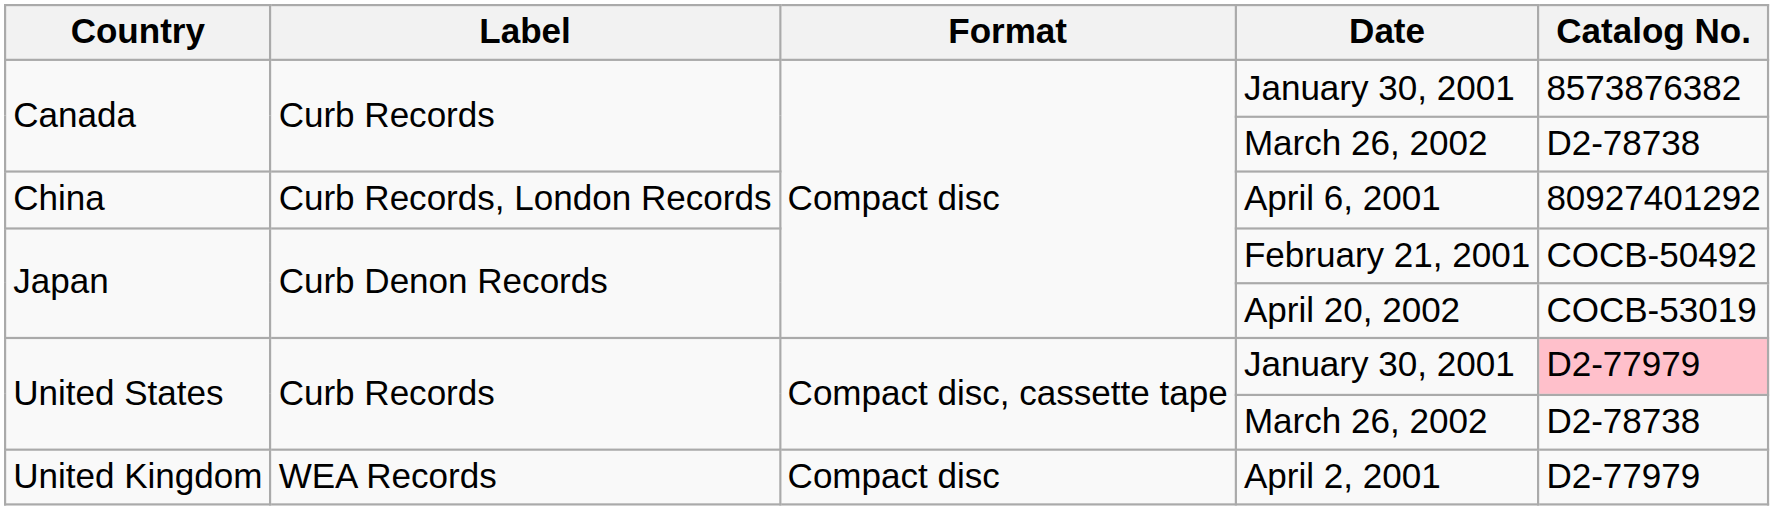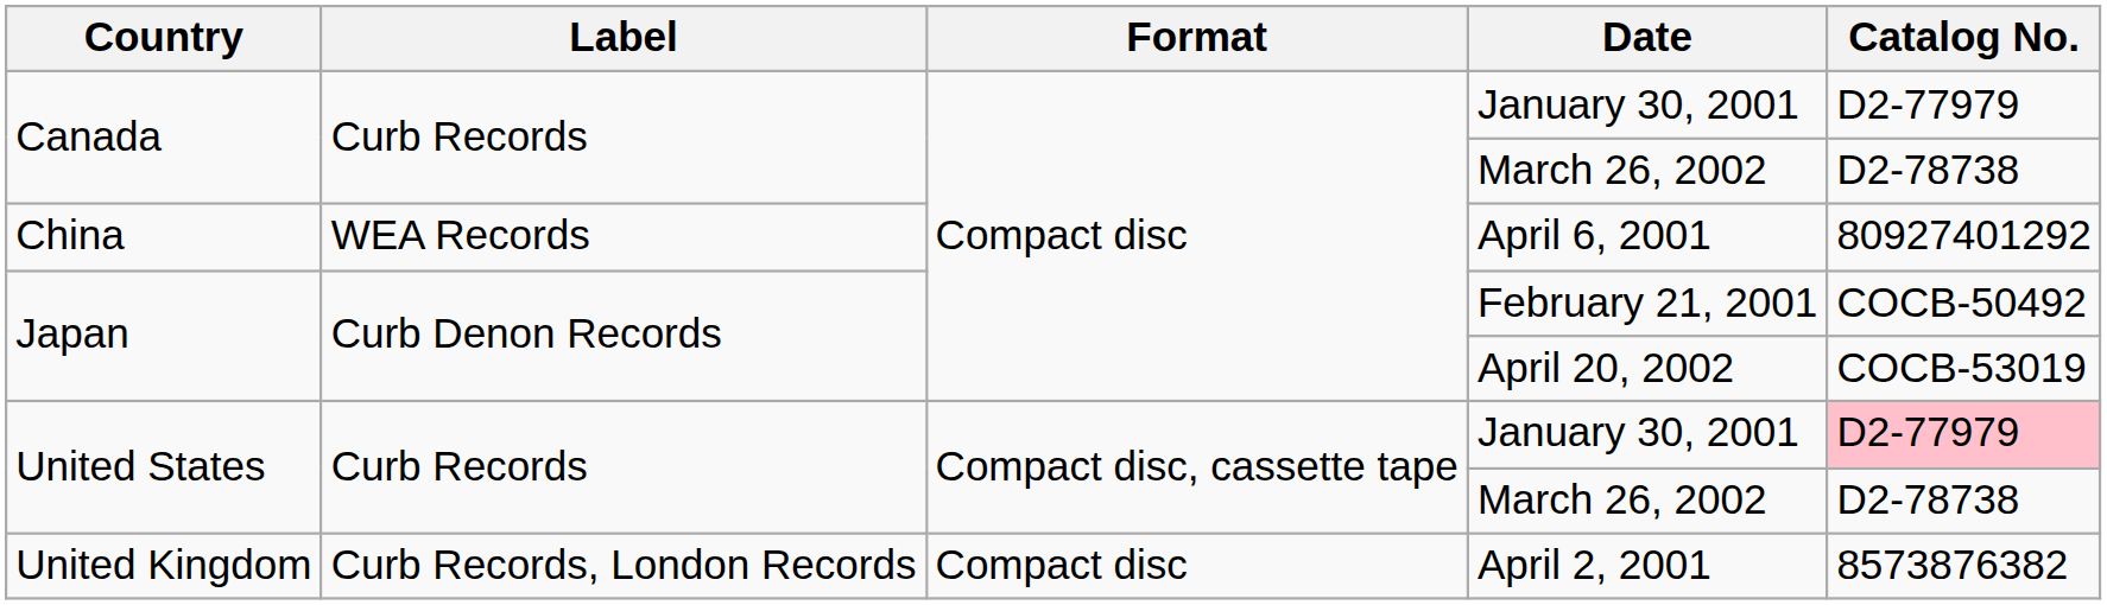 <table class="wikitable">
 <tr>
 <th>Country</th>
 <th>Label</th>
 <th>Format</th>
 <th>Date</th>
 <th>Catalog No.</th>
 </tr>
 <tr>
 <td rowspan="2">Canada</td>
 <td rowspan="2">Curb Records</td>
 <td rowspan="5">Compact disc</td>
 <td>January 30, 2001</td>
-<td>8573876382</td>
+<td>D2-77979</td>
 </tr>
 <tr>
 <td>March 26, 2002</td>
 <td>D2-78738</td>
 </tr>
 <tr>
 <td>China</td>
-<td>Curb Records, London Records</td>
+<td>WEA Records</td>
 <td>April 6, 2001</td>
 <td>80927401292</td>
 </tr>
 <tr>
 <td rowspan="2">Japan</td>
 <td rowspan="2">Curb Denon Records</td>
 <td>February 21, 2001</td>
 <td>COCB-50492</td>
 </tr>
 <tr>
 <td>April 20, 2002</td>
 <td>COCB-53019</td>
 </tr>
 <tr>
 <td rowspan="2">United States</td>
 <td rowspan="2">Curb Records</td>
 <td rowspan="2">Compact disc, cassette tape</td>
 <td>January 30, 2001</td>
 <td style="background: pink;">D2-77979</td>
 </tr>
 <tr>
 <td>March 26, 2002</td>
 <td>D2-78738</td>
 </tr>
 <tr>
 <td>United Kingdom</td>
-<td>WEA Records</td>
+<td>Curb Records, London Records</td>
 <td>Compact disc</td>
 <td>April 2, 2001</td>
-<td>D2-77979</td>
+<td>8573876382</td>
 </tr>
 </table>
